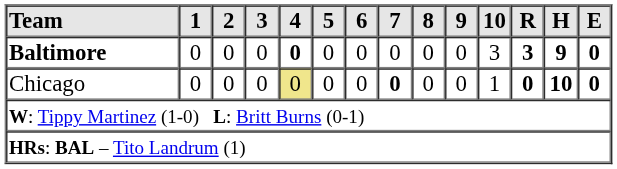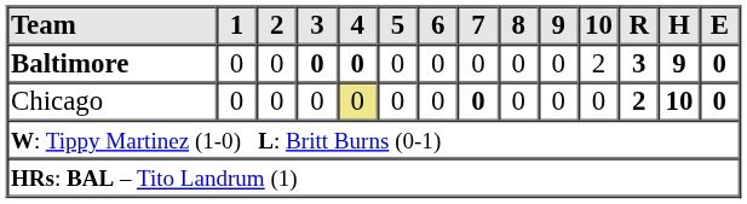 <table border=1 cellspacing=0 width=425 style="margin-left:3em;">
 <tr style="text-align:center; background-color:#e6e6e6;">
 <th align=left width=26%>Team</th>
 <th width=5%>1</th>
 <th width=5%>2</th>
 <th width=5%>3</th>
 <th width=5%>4</th>
 <th width=5%>5</th>
 <th width=5%>6</th>
 <th width=5%>7</th>
 <th width=5%>8</th>
 <th width=5%>9</th>
 <th width=5%>10</th>
 <th width=5%>R</th>
 <th width=5%>H</th>
 <th width=5%>E</th>
 </tr>
 <tr style="text-align:center;">
 <td align=left><strong>Baltimore</strong></td>
 <td>0</td>
 <td>0</td>
-<td>0</td>
+<td><strong>0</strong></td>
 <td><strong>0</strong></td>
 <td>0</td>
 <td>0</td>
 <td>0</td>
 <td>0</td>
 <td>0</td>
-<td>3</td>
+<td>2</td>
 <td><strong>3</strong></td>
 <td><strong>9</strong></td>
 <td><strong>0</strong></td>
 </tr>
 <tr style="text-align:center;">
 <td align=left>Chicago</td>
 <td>0</td>
 <td>0</td>
 <td>0</td>
 <td style="background: khaki;">0</td>
 <td>0</td>
 <td>0</td>
 <td><strong>0</strong></td>
 <td>0</td>
 <td>0</td>
-<td>1</td>
-<td><strong>0</strong></td>
+<td>0</td>
+<td><strong>2</strong></td>
 <td><strong>10</strong></td>
 <td><strong>0</strong></td>
 </tr>
 <tr style="text-align:left;">
 <td colspan=15><small><strong>W</strong>: <a href='#'>Tippy Martinez</a> (1-0)   <strong>L</strong>: <a href='#'>Britt Burns</a> (0-1)  </small></td>
 </tr>
 <tr style="text-align:left;">
 <td colspan=15><small><strong>HRs</strong>: <strong>BAL</strong> – <a href='#'>Tito Landrum</a> (1) </small></td>
 </tr>
 </table>
